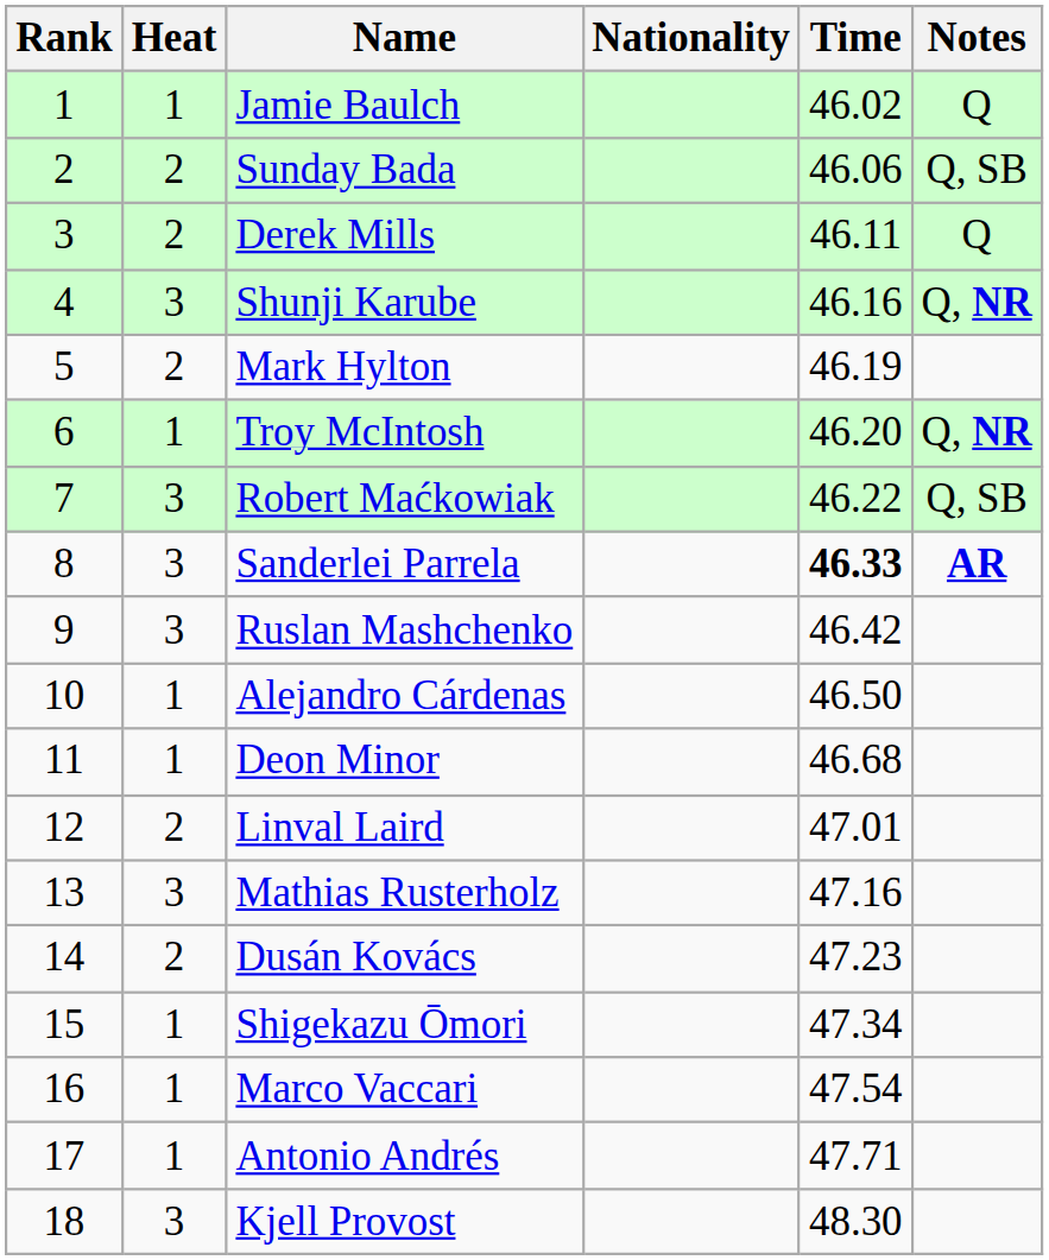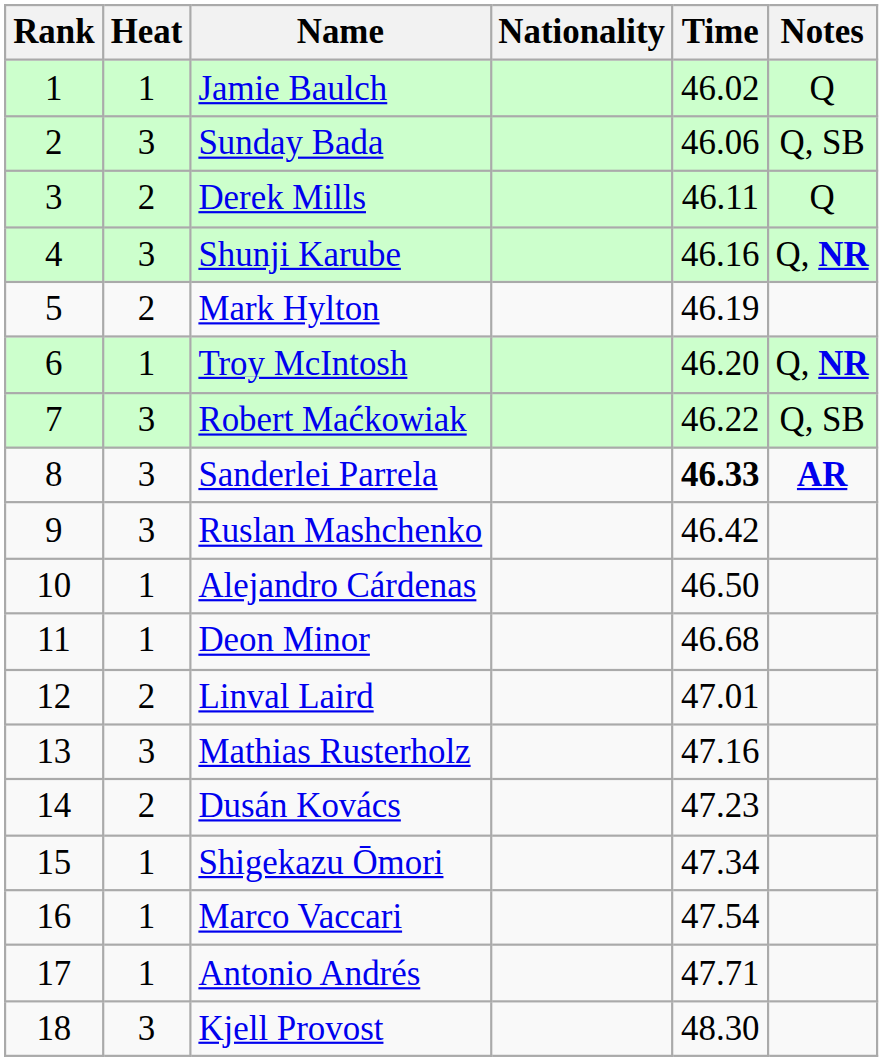 <table class="wikitable sortable" style="text-align:center">
 <tr>
 <th>Rank</th>
 <th>Heat</th>
 <th>Name</th>
 <th>Nationality</th>
 <th>Time</th>
 <th>Notes</th>
 </tr>
 <tr bgcolor=ccffcc>
 <td>1</td>
 <td>1</td>
 <td align="left"><a href='#'>Jamie Baulch</a></td>
 <td align=left></td>
 <td>46.02</td>
 <td>Q</td>
 </tr>
 <tr bgcolor=ccffcc>
 <td>2</td>
-<td>2</td>
+<td>3</td>
 <td align="left"><a href='#'>Sunday Bada</a></td>
 <td align=left></td>
 <td>46.06</td>
 <td>Q, SB</td>
 </tr>
 <tr bgcolor=ccffcc>
 <td>3</td>
 <td>2</td>
 <td align="left"><a href='#'>Derek Mills</a></td>
 <td align=left></td>
 <td>46.11</td>
 <td>Q</td>
 </tr>
 <tr bgcolor=ccffcc>
 <td>4</td>
 <td>3</td>
 <td align="left"><a href='#'>Shunji Karube</a></td>
 <td align=left></td>
 <td>46.16</td>
 <td>Q, <strong><a href='#'>NR</a></strong></td>
 </tr>
 <tr>
 <td>5</td>
 <td>2</td>
 <td align="left"><a href='#'>Mark Hylton</a></td>
 <td align=left></td>
 <td>46.19</td>
 <td></td>
 </tr>
 <tr bgcolor=ccffcc>
 <td>6</td>
 <td>1</td>
 <td align="left"><a href='#'>Troy McIntosh</a></td>
 <td align=left></td>
 <td>46.20</td>
 <td>Q, <strong><a href='#'>NR</a></strong></td>
 </tr>
 <tr bgcolor=ccffcc>
 <td>7</td>
 <td>3</td>
 <td align="left"><a href='#'>Robert Maćkowiak</a></td>
 <td align=left></td>
 <td>46.22</td>
 <td>Q, SB</td>
 </tr>
 <tr>
 <td>8</td>
 <td>3</td>
 <td align="left"><a href='#'>Sanderlei Parrela</a></td>
 <td align=left></td>
 <td><strong>46.33</strong></td>
 <td><strong><a href='#'>AR</a></strong></td>
 </tr>
 <tr>
 <td>9</td>
 <td>3</td>
 <td align="left"><a href='#'>Ruslan Mashchenko</a></td>
 <td align=left></td>
 <td>46.42</td>
 <td></td>
 </tr>
 <tr>
 <td>10</td>
 <td>1</td>
 <td align="left"><a href='#'>Alejandro Cárdenas</a></td>
 <td align=left></td>
 <td>46.50</td>
 <td></td>
 </tr>
 <tr>
 <td>11</td>
 <td>1</td>
 <td align="left"><a href='#'>Deon Minor</a></td>
 <td align=left></td>
 <td>46.68</td>
 <td></td>
 </tr>
 <tr>
 <td>12</td>
 <td>2</td>
 <td align="left"><a href='#'>Linval Laird</a></td>
 <td align=left></td>
 <td>47.01</td>
 <td></td>
 </tr>
 <tr>
 <td>13</td>
 <td>3</td>
 <td align="left"><a href='#'>Mathias Rusterholz</a></td>
 <td align=left></td>
 <td>47.16</td>
 <td></td>
 </tr>
 <tr>
 <td>14</td>
 <td>2</td>
 <td align="left"><a href='#'>Dusán Kovács</a></td>
 <td align=left></td>
 <td>47.23</td>
 <td></td>
 </tr>
 <tr>
 <td>15</td>
 <td>1</td>
 <td align="left"><a href='#'>Shigekazu Ōmori</a></td>
 <td align=left></td>
 <td>47.34</td>
 <td></td>
 </tr>
 <tr>
 <td>16</td>
 <td>1</td>
 <td align="left"><a href='#'>Marco Vaccari</a></td>
 <td align=left></td>
 <td>47.54</td>
 <td></td>
 </tr>
 <tr>
 <td>17</td>
 <td>1</td>
 <td align="left"><a href='#'>Antonio Andrés</a></td>
 <td align=left></td>
 <td>47.71</td>
 <td></td>
 </tr>
 <tr>
 <td>18</td>
 <td>3</td>
 <td align="left"><a href='#'>Kjell Provost</a></td>
 <td align=left></td>
 <td>48.30</td>
 <td></td>
 </tr>
 </table>
